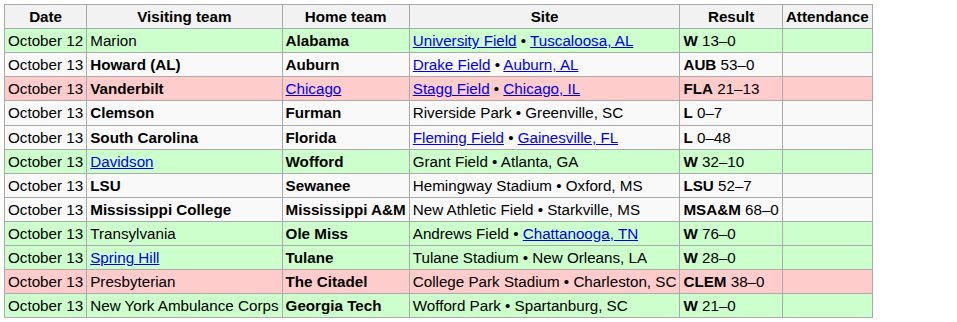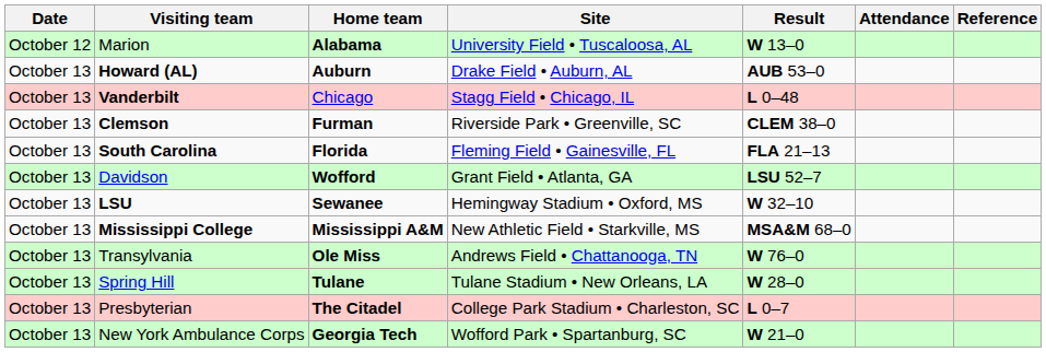 <table class="wikitable" style="font-size:95%;">
 <tr>
 <th>Date</th>
 <th>Visiting team</th>
 <th>Home team</th>
 <th>Site</th>
 <th>Result</th>
 <th>Attendance</th>
+<th class="unsortable">Reference</th>
 </tr>
 <tr bgcolor=ccffcc>
 <td>October 12</td>
 <td>Marion</td>
 <td><strong>Alabama</strong></td>
 <td><a href='#'>University Field</a> • <a href='#'>Tuscaloosa, AL</a></td>
 <td><strong>W</strong> 13–0</td>
+<td></td>
 <td></td>
 </tr>
 <tr bgcolor=>
 <td>October 13</td>
 <td><strong>Howard (AL)</strong></td>
 <td><strong>Auburn</strong></td>
 <td><a href='#'>Drake Field</a> • <a href='#'>Auburn, AL</a></td>
 <td><strong>AUB</strong> 53–0</td>
 <td></td>
+<td></td>
 </tr>
 <tr bgcolor=ffcccc>
 <td>October 13</td>
 <td><strong>Vanderbilt</strong></td>
 <td><a href='#'>Chicago</a></td>
 <td><a href='#'>Stagg Field</a> • <a href='#'>Chicago, IL</a></td>
-<td><strong>FLA</strong> 21–13</td>
+<td><strong>L</strong> 0–48</td>
+<td></td>
 <td></td>
 </tr>
 <tr bgcolor=>
 <td>October 13</td>
 <td><strong>Clemson</strong></td>
 <td><strong>Furman</strong></td>
 <td>Riverside Park • Greenville, SC</td>
-<td><strong>L</strong> 0–7</td>
+<td><strong>CLEM</strong> 38–0</td>
+<td></td>
 <td></td>
 </tr>
 <tr bgcolor=>
 <td>October 13</td>
 <td><strong>South Carolina</strong></td>
 <td><strong>Florida</strong></td>
 <td><a href='#'>Fleming Field</a> • <a href='#'>Gainesville, FL</a></td>
-<td><strong>L</strong> 0–48</td>
+<td><strong>FLA</strong> 21–13</td>
+<td></td>
 <td></td>
 </tr>
 <tr bgcolor=ccffcc>
 <td>October 13</td>
 <td><a href='#'>Davidson</a></td>
 <td><strong>Wofford</strong></td>
 <td>Grant Field • Atlanta, GA</td>
-<td><strong>W</strong> 32–10</td>
+<td><strong>LSU</strong> 52–7</td>
+<td></td>
 <td></td>
 </tr>
 <tr bgcolor=>
 <td>October 13</td>
 <td><strong>LSU</strong></td>
 <td><strong>Sewanee</strong></td>
 <td>Hemingway Stadium • Oxford, MS</td>
-<td><strong>LSU</strong> 52–7</td>
+<td><strong>W</strong> 32–10</td>
+<td></td>
 <td></td>
 </tr>
 <tr bgcolor=>
 <td>October 13</td>
 <td><strong>Mississippi College</strong></td>
 <td><strong>Mississippi A&M</strong></td>
 <td>New Athletic Field • Starkville, MS</td>
 <td><strong>MSA&M</strong> 68–0</td>
 <td></td>
+<td></td>
 </tr>
 <tr bgcolor=ccffcc>
 <td>October 13</td>
 <td>Transylvania</td>
 <td><strong>Ole Miss</strong></td>
 <td>Andrews Field • <a href='#'>Chattanooga, TN</a></td>
 <td><strong>W</strong> 76–0</td>
+<td></td>
 <td></td>
 </tr>
 <tr bgcolor=ccffcc>
 <td>October 13</td>
 <td><a href='#'>Spring Hill</a></td>
 <td><strong>Tulane</strong></td>
 <td>Tulane Stadium • New Orleans, LA</td>
 <td><strong>W</strong> 28–0</td>
 <td></td>
+<td></td>
 </tr>
 <tr bgcolor=ffcccc>
 <td>October 13</td>
 <td>Presbyterian</td>
 <td><strong>The Citadel</strong></td>
 <td>College Park Stadium • Charleston, SC</td>
-<td><strong>CLEM</strong> 38–0</td>
+<td><strong>L</strong> 0–7</td>
+<td></td>
 <td></td>
 </tr>
 <tr bgcolor=ccffcc>
 <td>October 13</td>
 <td>New York Ambulance Corps</td>
 <td><strong>Georgia Tech</strong></td>
 <td>Wofford Park • Spartanburg, SC</td>
 <td><strong>W</strong> 21–0</td>
 <td></td>
+<td></td>
 </tr>
 </table>
